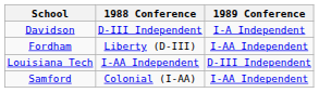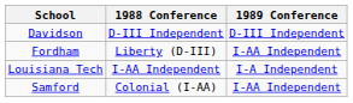 <table class="wikitable sortable">
 <tr>
 <th>School</th>
 <th>1988 Conference</th>
 <th>1989 Conference</th>
 </tr>
 <tr style="text-align:center;">
 <td><a href='#'>Davidson</a></td>
 <td><a href='#'>D-III Independent</a></td>
-<td><a href='#'>I-A Independent</a></td>
+<td><a href='#'>D-III Independent</a></td>
 </tr>
 <tr style="text-align:center;">
 <td><a href='#'>Fordham</a></td>
 <td><a href='#'>Liberty</a> (D-III)</td>
 <td><a href='#'>I-AA Independent</a></td>
 </tr>
 <tr style="text-align:center;">
 <td><a href='#'>Louisiana Tech</a></td>
 <td><a href='#'>I-AA Independent</a></td>
-<td><a href='#'>D-III Independent</a></td>
+<td><a href='#'>I-A Independent</a></td>
 </tr>
 <tr style="text-align:center;">
 <td><a href='#'>Samford</a></td>
 <td><a href='#'>Colonial</a> (I-AA)</td>
 <td><a href='#'>I-AA Independent</a></td>
 </tr>
 </table>
